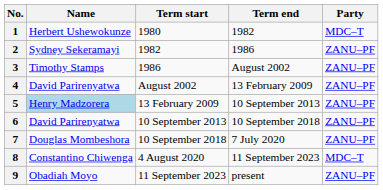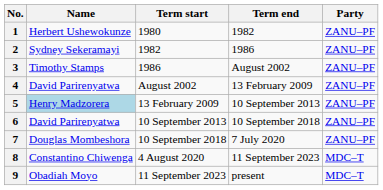 <table class="wikitable">
 <tr>
 <th>No.</th>
 <th>Name</th>
 <th>Term start</th>
 <th>Term end</th>
 <th>Party</th>
 </tr>
 <tr>
 <th>1</th>
 <td><a href='#'>Herbert Ushewokunze</a></td>
 <td>1980</td>
 <td>1982</td>
-<td><a href='#'>MDC–T</a></td>
+<td><a href='#'>ZANU–PF</a></td>
 </tr>
 <tr>
 <th>2</th>
 <td><a href='#'>Sydney Sekeramayi</a></td>
 <td>1982</td>
 <td>1986</td>
 <td><a href='#'>ZANU–PF</a></td>
 </tr>
 <tr>
 <th>3</th>
 <td><a href='#'>Timothy Stamps</a></td>
 <td>1986</td>
 <td>August 2002</td>
 <td><a href='#'>ZANU–PF</a></td>
 </tr>
 <tr>
 <th>4</th>
 <td><a href='#'>David Parirenyatwa</a></td>
 <td>August 2002</td>
 <td>13 February 2009</td>
 <td><a href='#'>ZANU–PF</a></td>
 </tr>
 <tr>
 <th>5</th>
 <td style="background: lightblue;"><a href='#'>Henry Madzorera</a></td>
 <td>13 February 2009</td>
 <td>10 September 2013</td>
 <td><a href='#'>ZANU–PF</a></td>
 </tr>
 <tr>
 <th>6</th>
 <td><a href='#'>David Parirenyatwa</a></td>
 <td>10 September 2013</td>
 <td>10 September 2018</td>
 <td><a href='#'>ZANU–PF</a></td>
 </tr>
 <tr>
 <th>7</th>
 <td><a href='#'>Douglas Mombeshora</a></td>
 <td>10 September 2018</td>
 <td>7 July 2020</td>
 <td><a href='#'>ZANU–PF</a></td>
 </tr>
 <tr>
 <th>8</th>
 <td><a href='#'>Constantino Chiwenga</a></td>
 <td>4 August 2020</td>
 <td>11 September 2023</td>
 <td><a href='#'>MDC–T</a></td>
 </tr>
 <tr>
 <th>9</th>
 <td><a href='#'>Obadiah Moyo</a></td>
 <td>11 September 2023</td>
 <td>present</td>
-<td><a href='#'>ZANU–PF</a></td>
+<td><a href='#'>MDC–T</a></td>
 </tr>
 </table>
